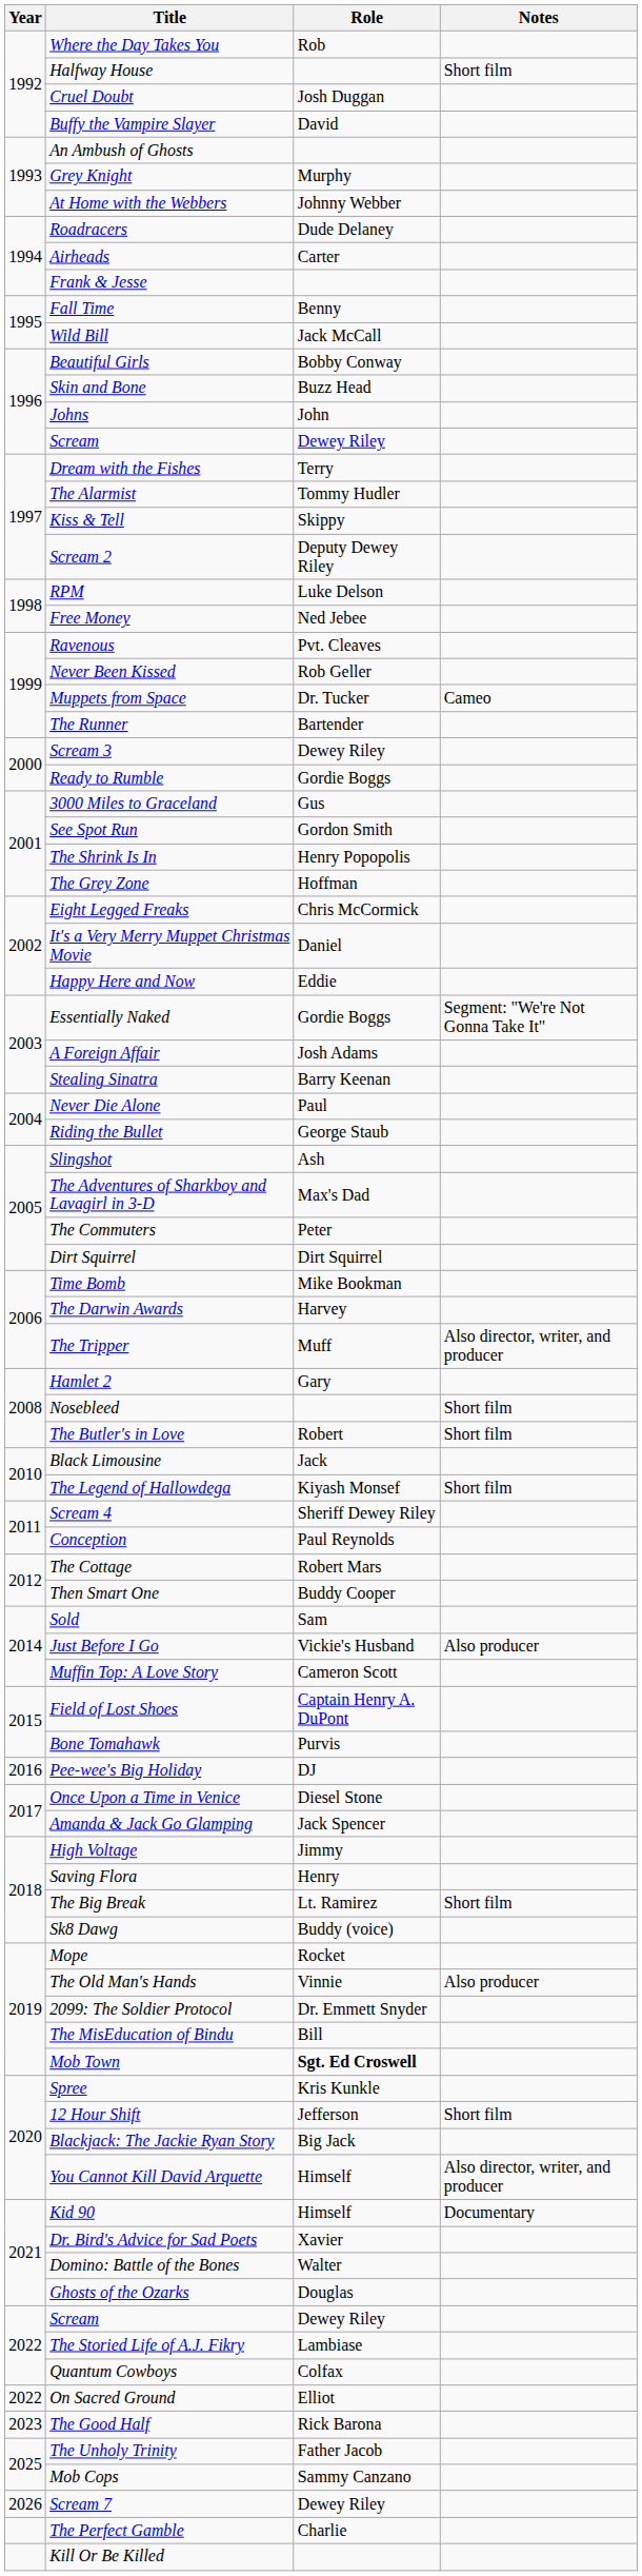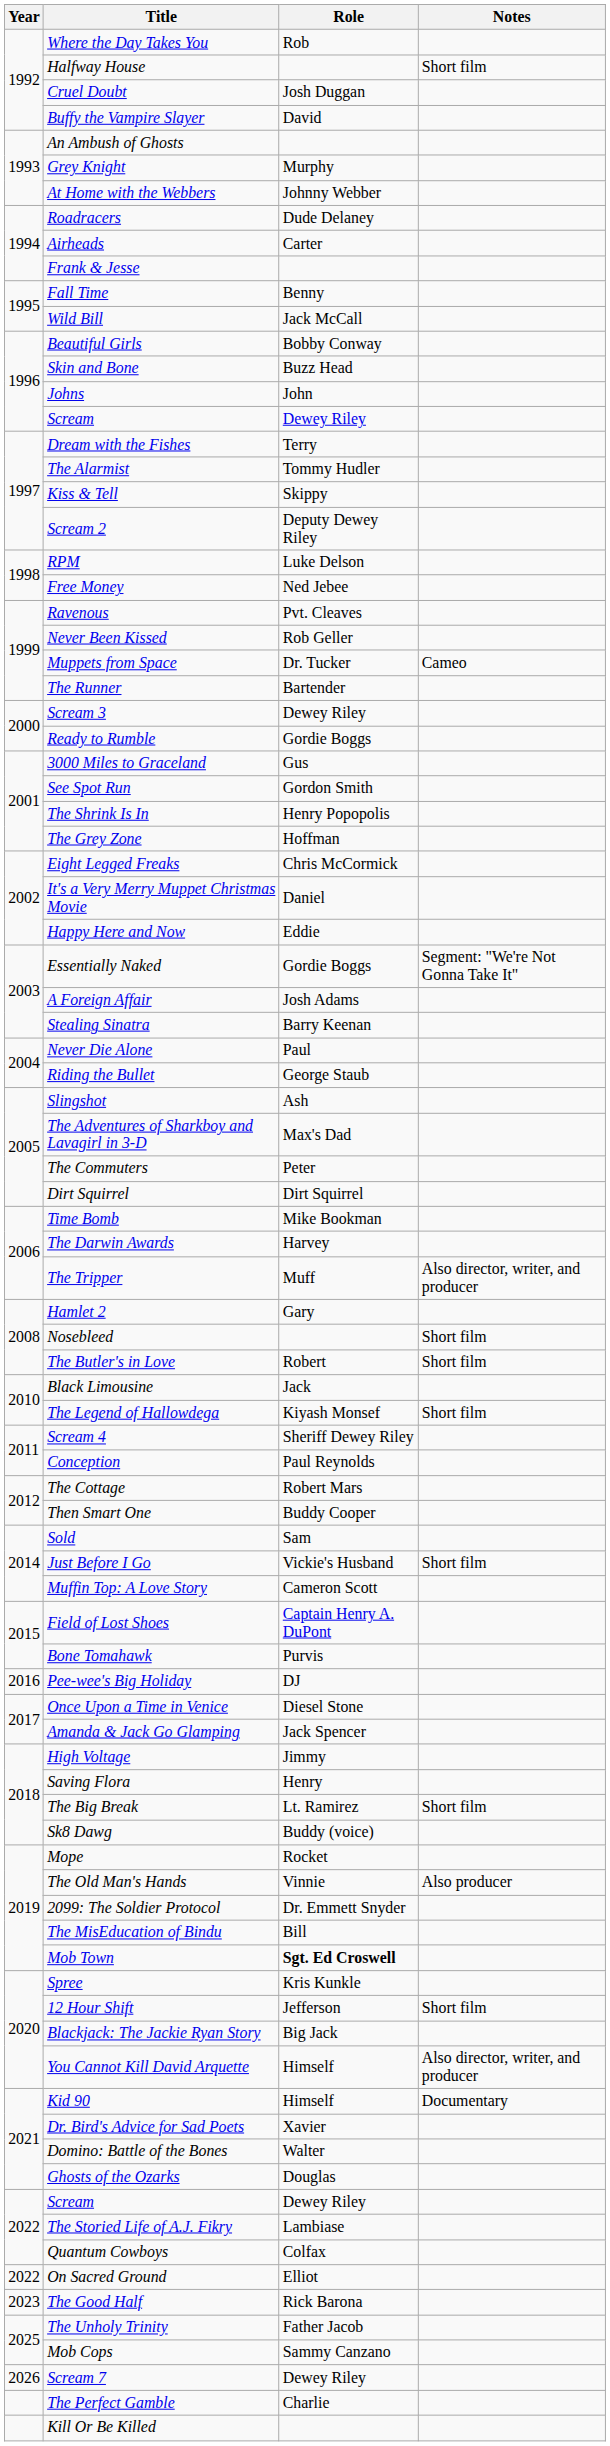 <table class="wikitable sortable">
 <tr>
 <th>Year</th>
 <th>Title</th>
 <th>Role</th>
 <th>Notes</th>
 </tr>
 <tr>
 <td rowspan=4>1992</td>
 <td><em><a href='#'>Where the Day Takes You</a></em></td>
 <td>Rob</td>
 <td></td>
 </tr>
 <tr>
 <td><em>Halfway House</em></td>
 <td></td>
 <td>Short film</td>
 </tr>
 <tr>
 <td><em><a href='#'>Cruel Doubt</a></em></td>
 <td>Josh Duggan</td>
 <td></td>
 </tr>
 <tr>
 <td><em><a href='#'>Buffy the Vampire Slayer</a></em></td>
 <td>David</td>
 <td></td>
 </tr>
 <tr>
 <td rowspan=3>1993</td>
 <td><em>An Ambush of Ghosts</em></td>
 <td></td>
 <td></td>
 </tr>
 <tr>
 <td><em><a href='#'>Grey Knight</a></em></td>
 <td>Murphy</td>
 <td></td>
 </tr>
 <tr>
 <td><em><a href='#'>At Home with the Webbers</a></em></td>
 <td>Johnny Webber</td>
 <td></td>
 </tr>
 <tr>
 <td rowspan=3>1994</td>
 <td><em><a href='#'>Roadracers</a></em></td>
 <td>Dude Delaney</td>
 <td></td>
 </tr>
 <tr>
 <td><em><a href='#'>Airheads</a></em></td>
 <td>Carter</td>
 <td></td>
 </tr>
 <tr>
 <td><em><a href='#'>Frank & Jesse</a></em></td>
 <td></td>
 <td></td>
 </tr>
 <tr>
 <td rowspan=2>1995</td>
 <td><em><a href='#'>Fall Time</a></em></td>
 <td>Benny</td>
 <td></td>
 </tr>
 <tr>
 <td><em><a href='#'>Wild Bill</a></em></td>
 <td>Jack McCall</td>
 <td></td>
 </tr>
 <tr>
 <td rowspan=4>1996</td>
 <td><em><a href='#'>Beautiful Girls</a></em></td>
 <td>Bobby Conway</td>
 <td></td>
 </tr>
 <tr>
 <td><em><a href='#'>Skin and Bone</a></em></td>
 <td>Buzz Head</td>
 <td></td>
 </tr>
 <tr>
 <td><em><a href='#'>Johns</a></em></td>
 <td>John</td>
 <td></td>
 </tr>
 <tr>
 <td><em><a href='#'>Scream</a></em></td>
 <td><a href='#'>Dewey Riley</a></td>
 <td></td>
 </tr>
 <tr>
 <td rowspan=4>1997</td>
 <td><em><a href='#'>Dream with the Fishes</a></em></td>
 <td>Terry</td>
 <td></td>
 </tr>
 <tr>
 <td><em><a href='#'>The Alarmist</a></em></td>
 <td>Tommy Hudler</td>
 <td></td>
 </tr>
 <tr>
 <td><em><a href='#'>Kiss & Tell</a></em></td>
 <td>Skippy</td>
 <td></td>
 </tr>
 <tr>
 <td><em><a href='#'>Scream 2</a></em></td>
 <td>Deputy Dewey Riley</td>
 <td></td>
 </tr>
 <tr>
 <td rowspan=2>1998</td>
 <td><em><a href='#'>RPM</a></em></td>
 <td>Luke Delson</td>
 <td></td>
 </tr>
 <tr>
 <td><em><a href='#'>Free Money</a></em></td>
 <td>Ned Jebee</td>
 <td></td>
 </tr>
 <tr>
 <td rowspan=4>1999</td>
 <td><em><a href='#'>Ravenous</a></em></td>
 <td>Pvt. Cleaves</td>
 <td></td>
 </tr>
 <tr>
 <td><em><a href='#'>Never Been Kissed</a></em></td>
 <td>Rob Geller</td>
 <td></td>
 </tr>
 <tr>
 <td><em><a href='#'>Muppets from Space</a></em></td>
 <td>Dr. Tucker</td>
 <td>Cameo</td>
 </tr>
 <tr>
 <td><em><a href='#'>The Runner</a></em></td>
 <td>Bartender</td>
 <td></td>
 </tr>
 <tr>
 <td rowspan=2>2000</td>
 <td><em><a href='#'>Scream 3</a></em></td>
 <td>Dewey Riley</td>
 <td></td>
 </tr>
 <tr>
 <td><em><a href='#'>Ready to Rumble</a></em></td>
 <td>Gordie Boggs</td>
 <td></td>
 </tr>
 <tr>
 <td rowspan=4>2001</td>
 <td><em><a href='#'>3000 Miles to Graceland</a></em></td>
 <td>Gus</td>
 <td></td>
 </tr>
 <tr>
 <td><em><a href='#'>See Spot Run</a></em></td>
 <td>Gordon Smith</td>
 <td></td>
 </tr>
 <tr>
 <td><em><a href='#'>The Shrink Is In</a></em></td>
 <td>Henry Popopolis</td>
 <td></td>
 </tr>
 <tr>
 <td><em><a href='#'>The Grey Zone</a></em></td>
 <td>Hoffman</td>
 <td></td>
 </tr>
 <tr>
 <td rowspan=3>2002</td>
 <td><em><a href='#'>Eight Legged Freaks</a></em></td>
 <td>Chris McCormick</td>
 <td></td>
 </tr>
 <tr>
 <td><em><a href='#'>It's a Very Merry Muppet Christmas Movie</a></em></td>
 <td>Daniel</td>
 <td></td>
 </tr>
 <tr>
 <td><em><a href='#'>Happy Here and Now</a></em></td>
 <td>Eddie</td>
 <td></td>
 </tr>
 <tr>
 <td rowspan=3>2003</td>
 <td><em>Essentially Naked</em></td>
 <td>Gordie Boggs</td>
 <td>Segment: "We're Not Gonna Take It"</td>
 </tr>
 <tr>
 <td><em><a href='#'>A Foreign Affair</a></em></td>
 <td>Josh Adams</td>
 <td></td>
 </tr>
 <tr>
 <td><em><a href='#'>Stealing Sinatra</a></em></td>
 <td>Barry Keenan</td>
 <td></td>
 </tr>
 <tr>
 <td rowspan=2>2004</td>
 <td><em><a href='#'>Never Die Alone</a></em></td>
 <td>Paul</td>
 <td></td>
 </tr>
 <tr>
 <td><em><a href='#'>Riding the Bullet</a></em></td>
 <td>George Staub</td>
 <td></td>
 </tr>
 <tr>
 <td rowspan=4>2005</td>
 <td><em><a href='#'>Slingshot</a></em></td>
 <td>Ash</td>
 <td></td>
 </tr>
 <tr>
 <td><em><a href='#'>The Adventures of Sharkboy and Lavagirl in 3-D</a></em></td>
 <td>Max's Dad</td>
 <td></td>
 </tr>
 <tr>
 <td><em>The Commuters</em></td>
 <td>Peter</td>
 <td></td>
 </tr>
 <tr>
 <td><em>Dirt Squirrel</em></td>
 <td>Dirt Squirrel</td>
 <td></td>
 </tr>
 <tr>
 <td rowspan=3>2006</td>
 <td><em><a href='#'>Time Bomb</a></em></td>
 <td>Mike Bookman</td>
 <td></td>
 </tr>
 <tr>
 <td><em><a href='#'>The Darwin Awards</a></em></td>
 <td>Harvey</td>
 <td></td>
 </tr>
 <tr>
 <td><em><a href='#'>The Tripper</a></em></td>
 <td>Muff</td>
 <td>Also director, writer, and producer</td>
 </tr>
 <tr>
 <td rowspan=3>2008</td>
 <td><em><a href='#'>Hamlet 2</a></em></td>
 <td>Gary</td>
 <td></td>
 </tr>
 <tr>
 <td><em>Nosebleed</em></td>
 <td></td>
 <td>Short film</td>
 </tr>
 <tr>
 <td><em><a href='#'>The Butler's in Love</a></em></td>
 <td>Robert</td>
 <td>Short film</td>
 </tr>
 <tr>
 <td rowspan=2>2010</td>
 <td><em>Black Limousine</em></td>
 <td>Jack</td>
 <td></td>
 </tr>
 <tr>
 <td><em><a href='#'>The Legend of Hallowdega</a></em></td>
 <td>Kiyash Monsef</td>
 <td>Short film</td>
 </tr>
 <tr>
 <td rowspan=2>2011</td>
 <td><em><a href='#'>Scream 4</a></em></td>
 <td>Sheriff Dewey Riley</td>
 <td></td>
 </tr>
 <tr>
 <td><em><a href='#'>Conception</a></em></td>
 <td>Paul Reynolds</td>
 <td></td>
 </tr>
 <tr>
 <td rowspan=2>2012</td>
 <td><em>The Cottage</em></td>
 <td>Robert Mars</td>
 <td></td>
 </tr>
 <tr>
 <td><em>Then Smart One</em></td>
 <td>Buddy Cooper</td>
 <td></td>
 </tr>
 <tr>
 <td rowspan=3>2014</td>
 <td><em><a href='#'>Sold</a></em></td>
 <td>Sam</td>
 <td></td>
 </tr>
 <tr>
 <td><em><a href='#'>Just Before I Go</a></em></td>
 <td>Vickie's Husband</td>
-<td>Also producer</td>
+<td>Short film</td>
 </tr>
 <tr>
 <td><em><a href='#'>Muffin Top: A Love Story</a></em></td>
 <td>Cameron Scott</td>
 <td></td>
 </tr>
 <tr>
 <td rowspan="2">2015</td>
 <td><em><a href='#'>Field of Lost Shoes</a></em></td>
 <td><a href='#'>Captain Henry A. DuPont</a></td>
 <td></td>
 </tr>
 <tr>
 <td><em><a href='#'>Bone Tomahawk</a></em></td>
 <td>Purvis</td>
 <td></td>
 </tr>
 <tr>
 <td>2016</td>
 <td><em><a href='#'>Pee-wee's Big Holiday</a></em></td>
 <td>DJ</td>
 <td></td>
 </tr>
 <tr>
 <td rowspan=2>2017</td>
 <td><em><a href='#'>Once Upon a Time in Venice</a></em></td>
 <td>Diesel Stone</td>
 <td></td>
 </tr>
 <tr>
 <td><em><a href='#'>Amanda & Jack Go Glamping</a></em></td>
 <td>Jack Spencer</td>
 <td></td>
 </tr>
 <tr>
 <td rowspan=4>2018</td>
 <td><em><a href='#'>High Voltage</a></em></td>
 <td>Jimmy</td>
 <td></td>
 </tr>
 <tr>
 <td><em>Saving Flora</em></td>
 <td>Henry</td>
 <td></td>
 </tr>
 <tr>
 <td><em>The Big Break</em></td>
 <td>Lt. Ramirez</td>
 <td>Short film</td>
 </tr>
 <tr>
 <td><em>Sk8 Dawg</em></td>
 <td>Buddy (voice)</td>
 <td></td>
 </tr>
 <tr>
 <td rowspan=5>2019</td>
 <td><em>Mope</em></td>
 <td>Rocket</td>
 <td></td>
 </tr>
 <tr>
 <td><em>The Old Man's Hands</em></td>
 <td>Vinnie</td>
 <td>Also producer</td>
 </tr>
 <tr>
 <td><em>2099: The Soldier Protocol</em></td>
 <td>Dr. Emmett Snyder</td>
 <td></td>
 </tr>
 <tr>
 <td><em><a href='#'>The MisEducation of Bindu</a></em></td>
 <td>Bill</td>
 <td></td>
 </tr>
 <tr>
 <td><em><a href='#'>Mob Town</a></em></td>
 <td><strong>Sgt. Ed Croswell</strong></td>
 <td></td>
 </tr>
 <tr>
 <td rowspan=4>2020</td>
 <td><em><a href='#'>Spree</a></em></td>
 <td>Kris Kunkle</td>
 <td></td>
 </tr>
 <tr>
 <td><em><a href='#'>12 Hour Shift</a> </em></td>
 <td>Jefferson</td>
 <td>Short film</td>
 </tr>
 <tr>
 <td><em><a href='#'>Blackjack: The Jackie Ryan Story</a></em></td>
 <td>Big Jack</td>
 <td></td>
 </tr>
 <tr>
 <td><em><a href='#'>You Cannot Kill David Arquette</a></em></td>
 <td>Himself</td>
 <td>Also director, writer, and producer</td>
 </tr>
 <tr>
 <td rowspan=4>2021</td>
 <td><em><a href='#'>Kid 90</a></em></td>
 <td>Himself</td>
 <td>Documentary</td>
 </tr>
 <tr>
 <td><em><a href='#'>Dr. Bird's Advice for Sad Poets</a></em></td>
 <td>Xavier</td>
 <td></td>
 </tr>
 <tr>
 <td><em>Domino: Battle of the Bones</em></td>
 <td>Walter</td>
 <td></td>
 </tr>
 <tr>
 <td><em><a href='#'>Ghosts of the Ozarks</a></em></td>
 <td>Douglas</td>
 <td></td>
 </tr>
 <tr>
 <td rowspan="3">2022</td>
 <td><em><a href='#'>Scream</a></em></td>
 <td>Dewey Riley</td>
 <td></td>
 </tr>
 <tr>
 <td><em><a href='#'>The Storied Life of A.J. Fikry</a></em></td>
 <td>Lambiase</td>
 <td></td>
 </tr>
 <tr>
 <td><em>Quantum Cowboys</em></td>
 <td>Colfax</td>
 <td></td>
 </tr>
 <tr>
 <td rowspan="1">2022</td>
 <td><em>On Sacred Ground</em></td>
 <td>Elliot</td>
 <td></td>
 </tr>
 <tr>
 <td>2023</td>
 <td><em><a href='#'>The Good Half</a></em></td>
 <td>Rick Barona</td>
 <td></td>
 </tr>
 <tr>
 <td rowspan=2>2025</td>
 <td><em><a href='#'>The Unholy Trinity</a></em></td>
 <td>Father Jacob</td>
 <td></td>
 </tr>
 <tr>
 <td><em>Mob Cops</em></td>
 <td>Sammy Canzano</td>
 <td></td>
 </tr>
 <tr>
 <td>2026</td>
 <td><em><a href='#'>Scream 7</a></em></td>
 <td>Dewey Riley</td>
 <td></td>
 </tr>
 <tr>
 <td></td>
 <td><em><a href='#'>The Perfect Gamble</a></em></td>
 <td>Charlie</td>
 <td><br></td>
 </tr>
 <tr>
 <td></td>
 <td><em>Kill Or Be Killed</em></td>
 <td></td>
 <td></td>
 </tr>
 </table>
